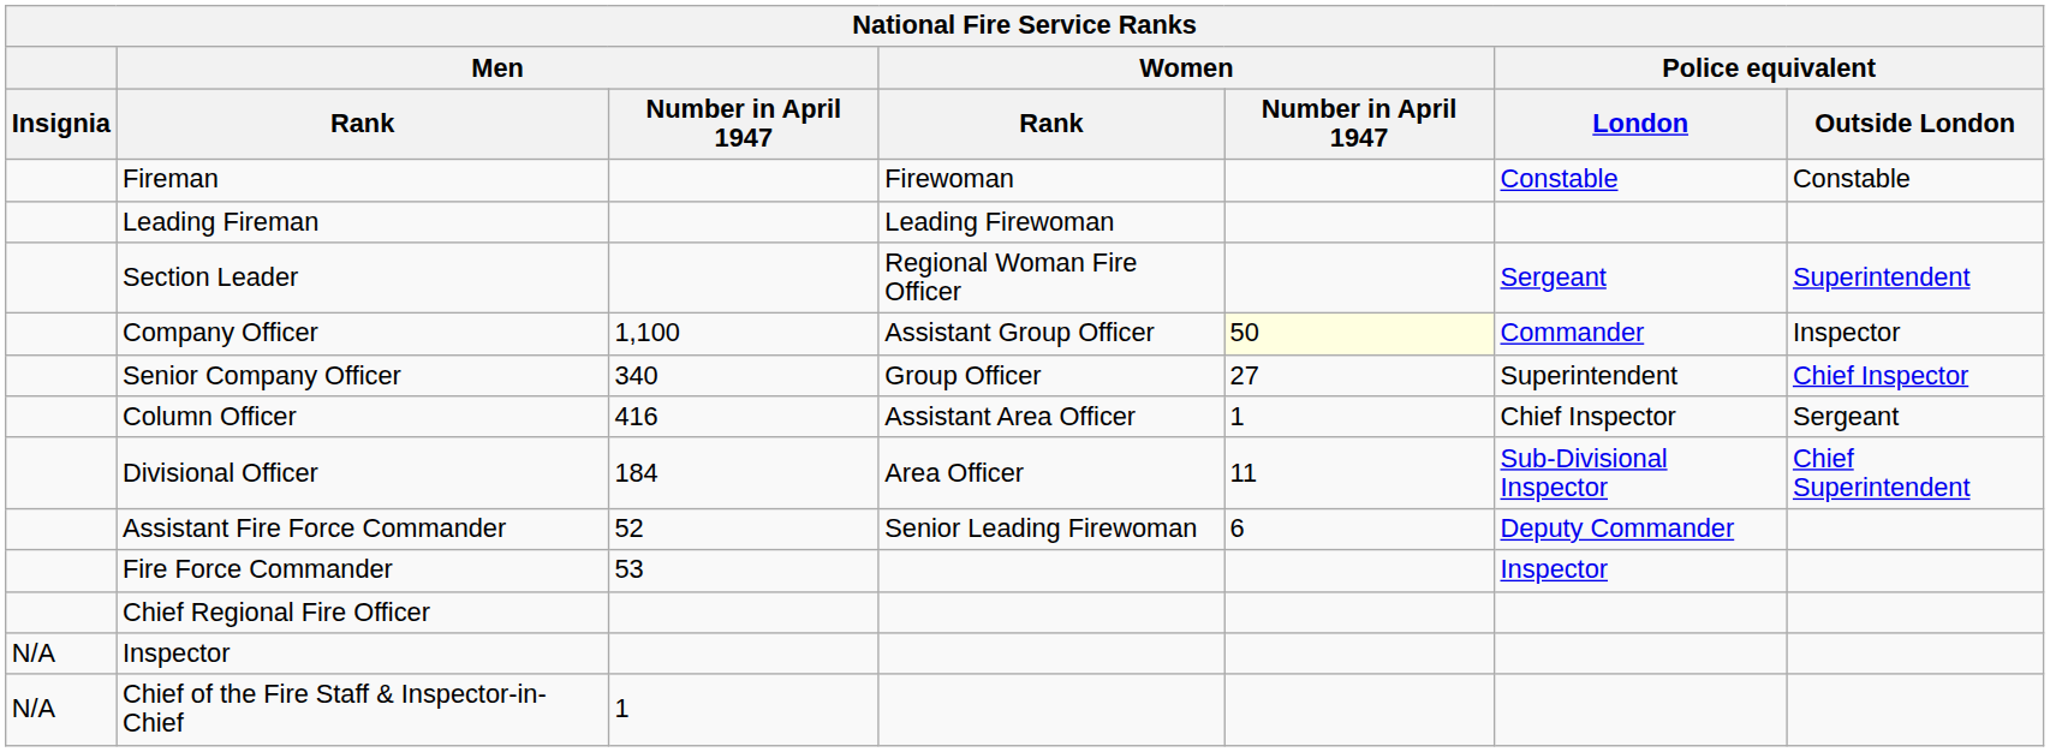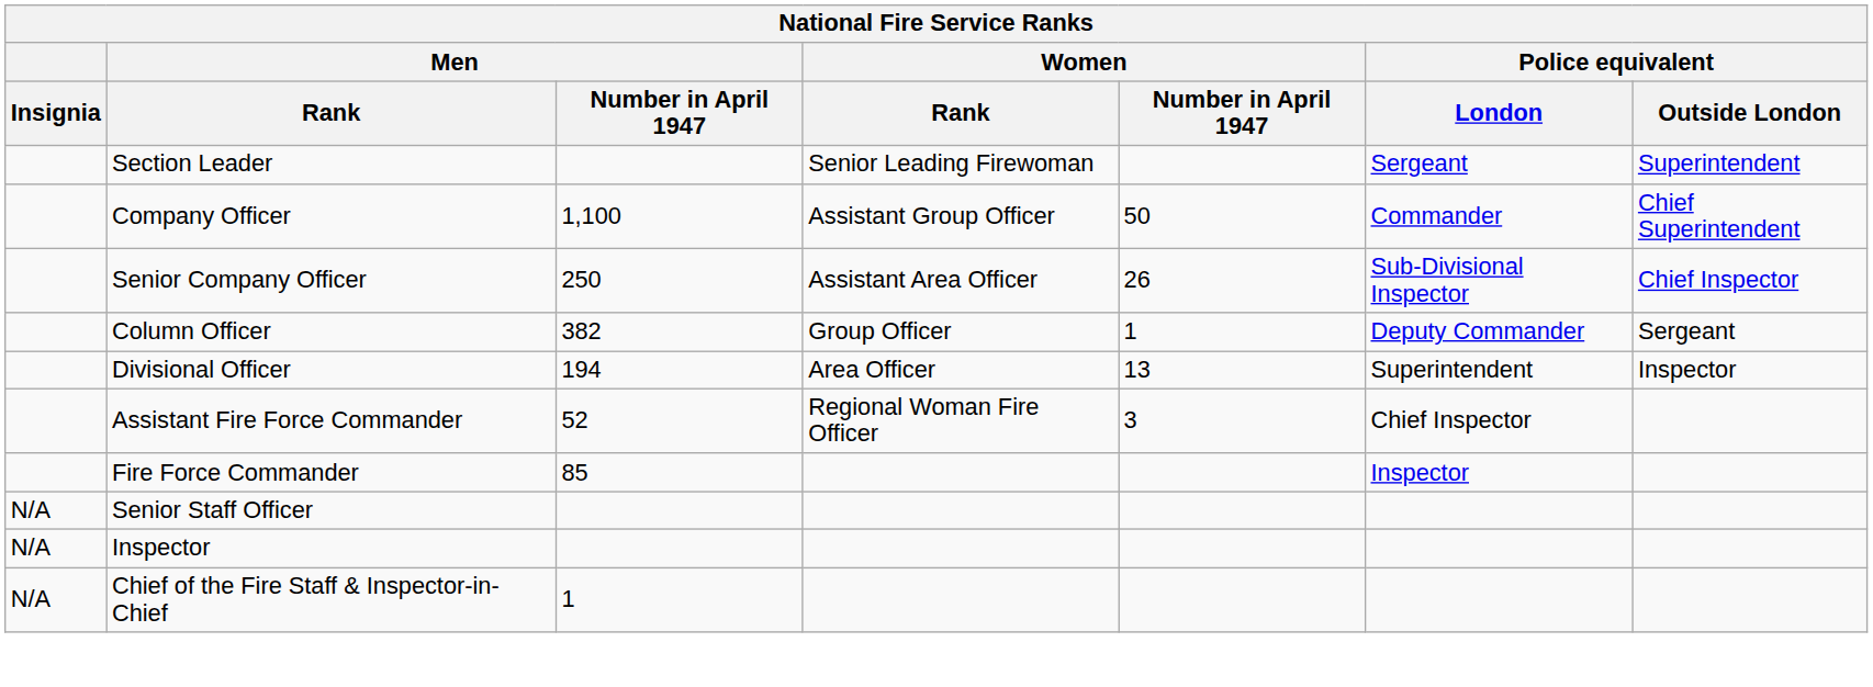 <table class="wikitable">
 <tr>
 <th colspan=7 align="center">National Fire Service Ranks</th>
 </tr>
 <tr ---->
 <th colspan=1></th>
 <th colspan=2>Men</th>
 <th colspan=2>Women</th>
 <th colspan=2>Police equivalent</th>
 </tr>
 <tr ---->
 <th>Insignia</th>
 <th>Rank</th>
 <th>Number in April 1947</th>
 <th>Rank</th>
 <th>Number in April 1947</th>
 <th><a href='#'>London</a></th>
 <th>Outside London</th>
 </tr>
 <tr ---->
 <td></td>
-<td>Fireman</td>
-<td></td>
-<td>Firewoman</td>
-<td></td>
-<td><a href='#'>Constable</a></td>
-<td>Constable</td>
-</tr>
-<tr ---->
-<td></td>
-<td>Leading Fireman</td>
-<td></td>
-<td>Leading Firewoman</td>
-<td></td>
-<td></td>
-<td></td>
-</tr>
-<tr ---->
-<td></td>
 <td>Section Leader</td>
 <td></td>
-<td>Regional Woman Fire Officer</td>
+<td>Senior Leading Firewoman</td>
 <td></td>
 <td><a href='#'>Sergeant</a></td>
 <td><a href='#'>Superintendent</a></td>
 </tr>
 <tr ---->
 <td></td>
 <td>Company Officer</td>
 <td>1,100</td>
 <td>Assistant Group Officer</td>
-<td style="background: lightyellow;">50</td>
+<td>50</td>
 <td><a href='#'>Commander</a></td>
-<td>Inspector</td>
+<td><a href='#'>Chief Superintendent</a></td>
 </tr>
 <tr ---->
 <td></td>
 <td>Senior Company Officer</td>
-<td>340</td>
-<td>Group Officer</td>
-<td>27</td>
-<td>Superintendent</td>
+<td>250</td>
+<td>Assistant Area Officer</td>
+<td>26</td>
+<td><a href='#'>Sub-Divisional Inspector</a></td>
 <td><a href='#'>Chief Inspector</a></td>
 </tr>
 <tr ---->
 <td></td>
 <td>Column Officer</td>
-<td>416</td>
-<td>Assistant Area Officer</td>
+<td>382</td>
+<td>Group Officer</td>
 <td>1</td>
-<td>Chief Inspector</td>
+<td><a href='#'>Deputy Commander</a></td>
 <td>Sergeant</td>
 </tr>
 <tr ---->
 <td></td>
 <td>Divisional Officer</td>
-<td>184</td>
+<td>194</td>
 <td>Area Officer</td>
-<td>11</td>
-<td><a href='#'>Sub-Divisional Inspector</a></td>
-<td><a href='#'>Chief Superintendent</a></td>
+<td>13</td>
+<td>Superintendent</td>
+<td>Inspector</td>
 </tr>
 <tr ---->
 <td></td>
 <td>Assistant Fire Force Commander</td>
 <td>52</td>
-<td>Senior Leading Firewoman</td>
-<td>6</td>
-<td><a href='#'>Deputy Commander</a></td>
+<td>Regional Woman Fire Officer</td>
+<td>3</td>
+<td>Chief Inspector</td>
 <td></td>
 </tr>
 <tr ---->
 <td></td>
 <td>Fire Force Commander</td>
-<td>53</td>
+<td>85</td>
 <td></td>
 <td></td>
 <td><a href='#'>Inspector</a></td>
 <td></td>
 </tr>
 <tr ---->
-<td></td>
-<td>Chief Regional Fire Officer</td>
+<td style="vertical-align: middle">N/A</td>
+<td>Senior Staff Officer</td>
 <td></td>
 <td></td>
 <td></td>
 <td></td>
 <td></td>
 </tr>
 <tr ---->
 <td style="vertical-align: middle">N/A</td>
 <td>Inspector</td>
 <td></td>
 <td></td>
 <td></td>
 <td></td>
 <td></td>
 </tr>
 <tr ---->
 <td style="vertical-align: middle">N/A</td>
 <td>Chief of the Fire Staff & Inspector-in-Chief</td>
 <td>1</td>
 <td></td>
 <td></td>
 <td></td>
 <td></td>
 </tr>
 </table>
